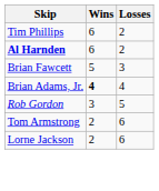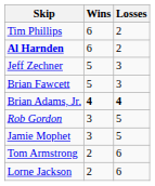 <table class="wikitable">
 <tr>
 <th>Skip</th>
 <th>Wins</th>
 <th>Losses</th>
 </tr>
 <tr>
 <td><a href='#'>Tim Phillips</a></td>
 <td>6</td>
 <td>2</td>
 </tr>
 <tr>
 <td><strong><a href='#'>Al Harnden</a></strong></td>
 <td>6</td>
 <td>2</td>
 </tr>
 <tr>
+<td><a href='#'>Jeff Zechner</a></td>
+<td>5</td>
+<td>3</td>
+</tr>
+<tr>
 <td><a href='#'>Brian Fawcett</a></td>
 <td>5</td>
 <td>3</td>
 </tr>
 <tr>
 <td><a href='#'>Brian Adams, Jr.</a></td>
 <td><strong>4</strong></td>
-<td>4</td>
+<td><strong>4</strong></td>
 </tr>
 <tr>
 <td><em><a href='#'>Rob Gordon</a></em></td>
+<td>3</td>
+<td>5</td>
+</tr>
+<tr>
+<td><a href='#'>Jamie Mophet</a></td>
 <td>3</td>
 <td>5</td>
 </tr>
 <tr>
 <td><a href='#'>Tom Armstrong</a></td>
 <td>2</td>
 <td>6</td>
 </tr>
 <tr>
 <td><a href='#'>Lorne Jackson</a></td>
 <td>2</td>
 <td>6</td>
 </tr>
 </table>
